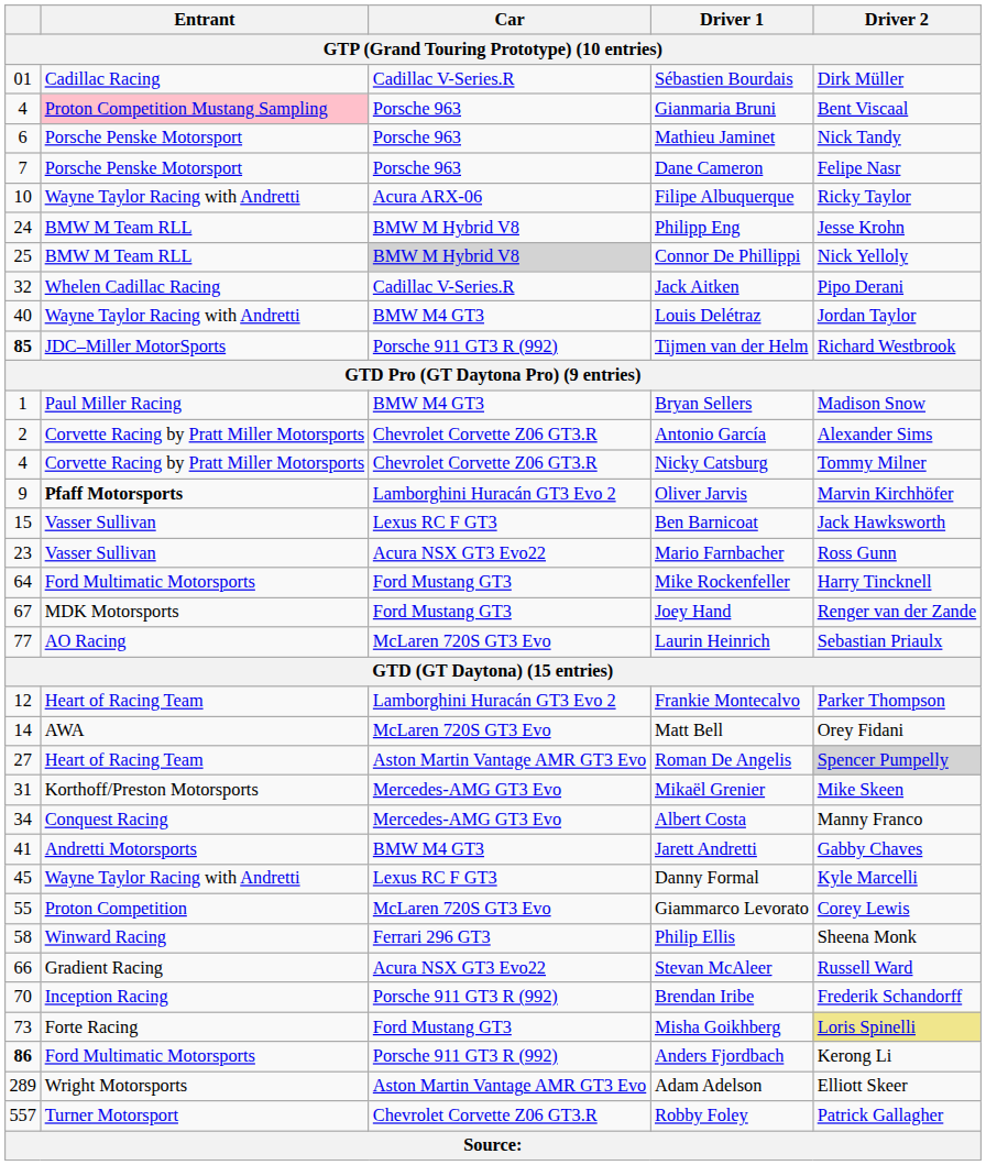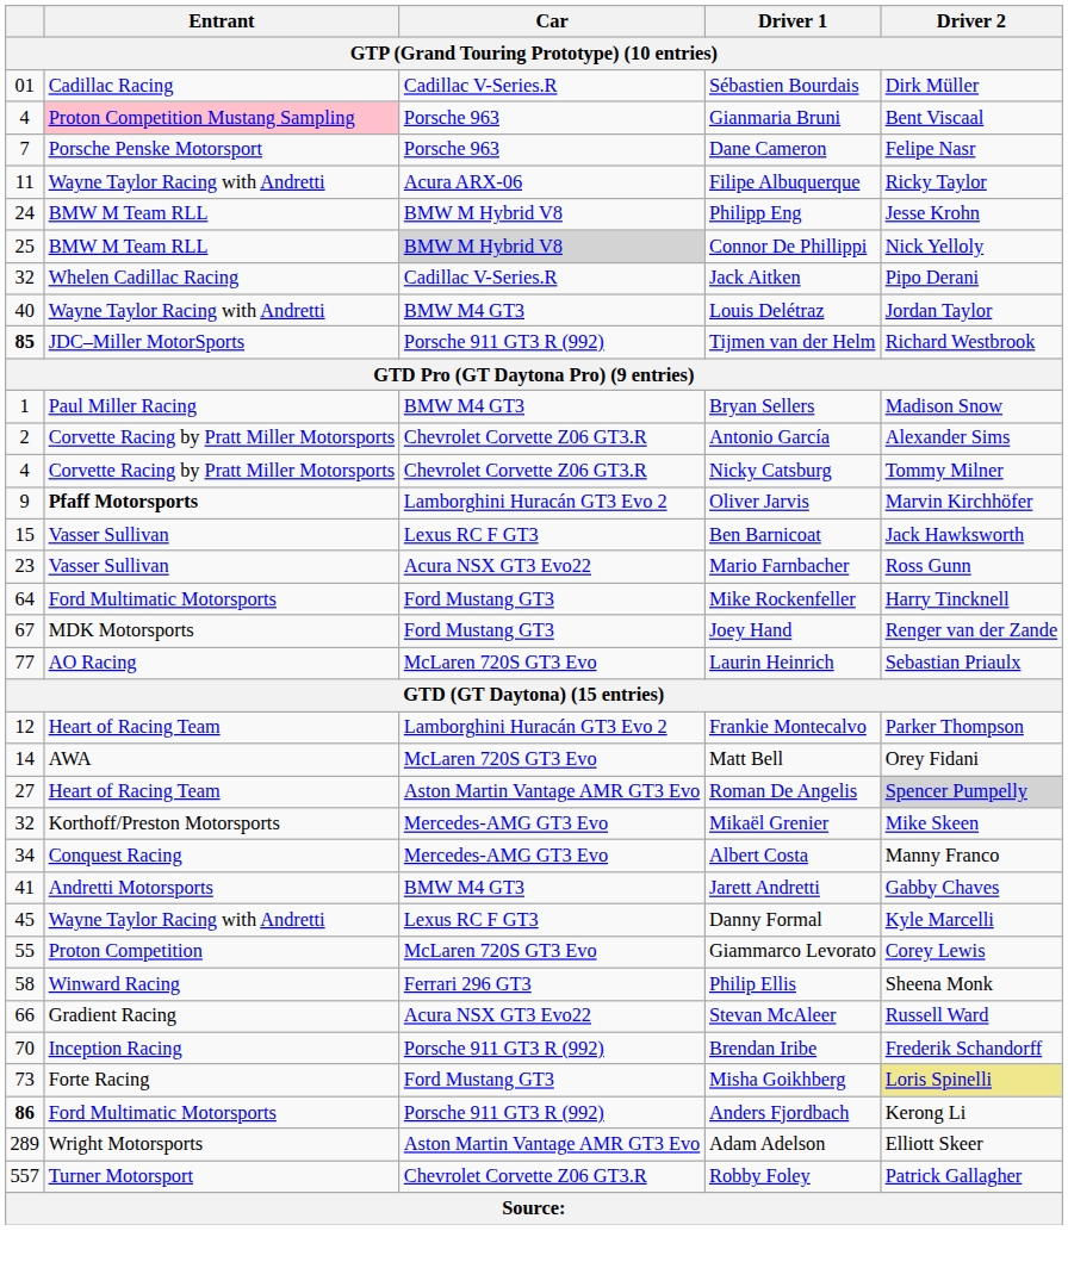 <table class="wikitable" style="font-size: 85%;">
 <tr>
 <th></th>
 <th>Entrant</th>
 <th>Car</th>
 <th>Driver 1</th>
 <th>Driver 2</th>
 </tr>
 <tr>
 <th colspan="5">GTP (Grand Touring Prototype) (10 entries)</th>
 </tr>
 <tr>
 <td align=center>01</td>
 <td> <a href='#'>Cadillac Racing</a></td>
 <td><a href='#'>Cadillac V-Series.R</a></td>
 <td> <a href='#'>Sébastien Bourdais</a></td>
 <td> <a href='#'>Dirk Müller</a></td>
 </tr>
 <tr>
 <td align=center>4</td>
 <td style="background: pink;"> <a href='#'>Proton Competition Mustang Sampling</a></td>
 <td><a href='#'>Porsche 963</a></td>
 <td> <a href='#'>Gianmaria Bruni</a></td>
 <td> <a href='#'>Bent Viscaal</a></td>
 </tr>
 <tr>
-<td align=center>6</td>
-<td> <a href='#'>Porsche Penske Motorsport</a></td>
-<td><a href='#'>Porsche 963</a></td>
-<td> <a href='#'>Mathieu Jaminet</a></td>
-<td> <a href='#'>Nick Tandy</a></td>
-</tr>
-<tr>
 <td align=center>7</td>
 <td> <a href='#'>Porsche Penske Motorsport</a></td>
 <td><a href='#'>Porsche 963</a></td>
 <td> <a href='#'>Dane Cameron</a></td>
 <td> <a href='#'>Felipe Nasr</a></td>
 </tr>
 <tr>
-<td align=center>10</td>
+<td align=center>11</td>
 <td> <a href='#'>Wayne Taylor Racing</a> with <a href='#'>Andretti</a></td>
 <td><a href='#'>Acura ARX-06</a></td>
 <td> <a href='#'>Filipe Albuquerque</a></td>
 <td> <a href='#'>Ricky Taylor</a></td>
 </tr>
 <tr>
 <td align=center>24</td>
 <td> <a href='#'>BMW M Team RLL</a></td>
 <td><a href='#'>BMW M Hybrid V8</a></td>
 <td> <a href='#'>Philipp Eng</a></td>
 <td> <a href='#'>Jesse Krohn</a></td>
 </tr>
 <tr>
 <td align=center>25</td>
 <td> <a href='#'>BMW M Team RLL</a></td>
 <td style="background: lightgrey;"><a href='#'>BMW M Hybrid V8</a></td>
 <td> <a href='#'>Connor De Phillippi</a></td>
 <td> <a href='#'>Nick Yelloly</a></td>
 </tr>
 <tr>
 <td align=center>32</td>
 <td> <a href='#'>Whelen Cadillac Racing</a></td>
 <td><a href='#'>Cadillac V-Series.R</a></td>
 <td> <a href='#'>Jack Aitken</a></td>
 <td> <a href='#'>Pipo Derani</a></td>
 </tr>
 <tr>
 <td align=center>40</td>
 <td> <a href='#'>Wayne Taylor Racing</a> with <a href='#'>Andretti</a></td>
 <td><a href='#'>BMW M4 GT3</a></td>
 <td> <a href='#'>Louis Delétraz</a></td>
 <td> <a href='#'>Jordan Taylor</a></td>
 </tr>
 <tr>
 <td align=center><strong>85</strong></td>
 <td> <a href='#'>JDC–Miller MotorSports</a></td>
 <td><a href='#'>Porsche 911 GT3 R (992)</a></td>
 <td> <a href='#'>Tijmen van der Helm</a></td>
 <td> <a href='#'>Richard Westbrook</a></td>
 </tr>
 <tr>
 <th colspan="5">GTD Pro (GT Daytona Pro) (9 entries)</th>
 </tr>
 <tr>
 <td align=center>1</td>
 <td> <a href='#'>Paul Miller Racing</a></td>
 <td><a href='#'>BMW M4 GT3</a></td>
 <td> <a href='#'>Bryan Sellers</a></td>
 <td> <a href='#'>Madison Snow</a></td>
 </tr>
 <tr>
 <td align=center>2</td>
 <td> <a href='#'>Corvette Racing</a> by <a href='#'>Pratt Miller Motorsports</a></td>
 <td><a href='#'>Chevrolet Corvette Z06 GT3.R</a></td>
 <td> <a href='#'>Antonio García</a></td>
 <td> <a href='#'>Alexander Sims</a></td>
 </tr>
 <tr>
 <td align=center>4</td>
 <td> <a href='#'>Corvette Racing</a> by <a href='#'>Pratt Miller Motorsports</a></td>
 <td><a href='#'>Chevrolet Corvette Z06 GT3.R</a></td>
 <td> <a href='#'>Nicky Catsburg</a></td>
 <td> <a href='#'>Tommy Milner</a></td>
 </tr>
 <tr>
 <td align=center>9</td>
 <td><strong> Pfaff Motorsports</strong></td>
 <td><a href='#'>Lamborghini Huracán GT3 Evo 2</a></td>
 <td> <a href='#'>Oliver Jarvis</a></td>
 <td> <a href='#'>Marvin Kirchhöfer</a></td>
 </tr>
 <tr>
 <td align=center>15</td>
 <td> <a href='#'>Vasser Sullivan</a></td>
 <td><a href='#'>Lexus RC F GT3</a></td>
 <td> <a href='#'>Ben Barnicoat</a></td>
 <td> <a href='#'>Jack Hawksworth</a></td>
 </tr>
 <tr>
 <td align=center>23</td>
 <td> <a href='#'>Vasser Sullivan</a></td>
 <td><a href='#'>Acura NSX GT3 Evo22</a></td>
 <td> <a href='#'>Mario Farnbacher</a></td>
 <td> <a href='#'>Ross Gunn</a></td>
 </tr>
 <tr>
 <td align=center>64</td>
 <td> <a href='#'>Ford Multimatic Motorsports</a></td>
 <td><a href='#'>Ford Mustang GT3</a></td>
 <td> <a href='#'>Mike Rockenfeller</a></td>
 <td> <a href='#'>Harry Tincknell</a></td>
 </tr>
 <tr>
 <td align=center>67</td>
 <td> MDK Motorsports</td>
 <td><a href='#'>Ford Mustang GT3</a></td>
 <td> <a href='#'>Joey Hand</a></td>
 <td> <a href='#'>Renger van der Zande</a></td>
 </tr>
 <tr>
 <td align=center>77</td>
 <td> <a href='#'>AO Racing</a></td>
 <td><a href='#'>McLaren 720S GT3 Evo</a></td>
 <td> <a href='#'>Laurin Heinrich</a></td>
 <td> <a href='#'>Sebastian Priaulx</a></td>
 </tr>
 <tr>
 <th colspan="5">GTD (GT Daytona) (15 entries)</th>
 </tr>
 <tr>
 <td align=center>12</td>
 <td> <a href='#'>Heart of Racing Team</a></td>
 <td><a href='#'>Lamborghini Huracán GT3 Evo 2</a></td>
 <td> <a href='#'>Frankie Montecalvo</a></td>
 <td> <a href='#'>Parker Thompson</a></td>
 </tr>
 <tr>
 <td align=center>14</td>
 <td> AWA</td>
 <td><a href='#'>McLaren 720S GT3 Evo</a></td>
 <td> Matt Bell</td>
 <td> Orey Fidani</td>
 </tr>
 <tr>
 <td align=center>27</td>
 <td> <a href='#'>Heart of Racing Team</a></td>
 <td><a href='#'>Aston Martin Vantage AMR GT3 Evo</a></td>
 <td> <a href='#'>Roman De Angelis</a></td>
 <td style="background: lightgrey;"> <a href='#'>Spencer Pumpelly</a></td>
 </tr>
 <tr>
-<td align=center>31</td>
+<td align=center>32</td>
 <td> Korthoff/Preston Motorsports</td>
 <td><a href='#'>Mercedes-AMG GT3 Evo</a></td>
 <td> <a href='#'>Mikaël Grenier</a></td>
 <td> <a href='#'>Mike Skeen</a></td>
 </tr>
 <tr>
 <td align=center>34</td>
 <td> <a href='#'>Conquest Racing</a></td>
 <td><a href='#'>Mercedes-AMG GT3 Evo</a></td>
 <td> <a href='#'>Albert Costa</a></td>
 <td> Manny Franco</td>
 </tr>
 <tr>
 <td align=center>41</td>
 <td> <a href='#'>Andretti Motorsports</a></td>
 <td><a href='#'>BMW M4 GT3</a></td>
 <td> <a href='#'>Jarett Andretti</a></td>
 <td> <a href='#'>Gabby Chaves</a></td>
 </tr>
 <tr>
 <td align=center>45</td>
 <td> <a href='#'>Wayne Taylor Racing</a> with <a href='#'>Andretti</a></td>
 <td><a href='#'>Lexus RC F GT3</a></td>
 <td> Danny Formal</td>
 <td> <a href='#'>Kyle Marcelli</a></td>
 </tr>
 <tr>
 <td align=center>55</td>
 <td> <a href='#'>Proton Competition</a></td>
 <td><a href='#'>McLaren 720S GT3 Evo</a></td>
 <td> Giammarco Levorato</td>
 <td> <a href='#'>Corey Lewis</a></td>
 </tr>
 <tr>
 <td align=center>58</td>
 <td> <a href='#'>Winward Racing</a></td>
 <td><a href='#'>Ferrari 296 GT3</a></td>
 <td> <a href='#'>Philip Ellis</a></td>
 <td> Sheena Monk</td>
 </tr>
 <tr>
 <td align=center>66</td>
 <td> Gradient Racing</td>
 <td><a href='#'>Acura NSX GT3 Evo22</a></td>
 <td> <a href='#'>Stevan McAleer</a></td>
 <td> <a href='#'>Russell Ward</a></td>
 </tr>
 <tr>
 <td align=center>70</td>
 <td> <a href='#'>Inception Racing</a></td>
 <td><a href='#'>Porsche 911 GT3 R (992)</a></td>
 <td> <a href='#'>Brendan Iribe</a></td>
 <td> <a href='#'>Frederik Schandorff</a></td>
 </tr>
 <tr>
 <td align=center>73</td>
 <td> Forte Racing</td>
 <td><a href='#'>Ford Mustang GT3</a></td>
 <td> <a href='#'>Misha Goikhberg</a></td>
 <td style="background: khaki;"> <a href='#'>Loris Spinelli</a></td>
 </tr>
 <tr>
 <td align=center><strong>86</strong></td>
 <td> <a href='#'>Ford Multimatic Motorsports</a></td>
 <td><a href='#'>Porsche 911 GT3 R (992)</a></td>
 <td> <a href='#'>Anders Fjordbach</a></td>
 <td> Kerong Li</td>
 </tr>
 <tr>
 <td align=center>289</td>
 <td> Wright Motorsports</td>
 <td><a href='#'>Aston Martin Vantage AMR GT3 Evo</a></td>
 <td> Adam Adelson</td>
 <td> Elliott Skeer</td>
 </tr>
 <tr>
 <td align=center>557</td>
 <td> <a href='#'>Turner Motorsport</a></td>
 <td><a href='#'>Chevrolet Corvette Z06 GT3.R</a></td>
 <td> <a href='#'>Robby Foley</a></td>
 <td> <a href='#'>Patrick Gallagher</a></td>
 </tr>
 <tr>
 <th colspan="5">Source:</th>
 </tr>
 </table>
